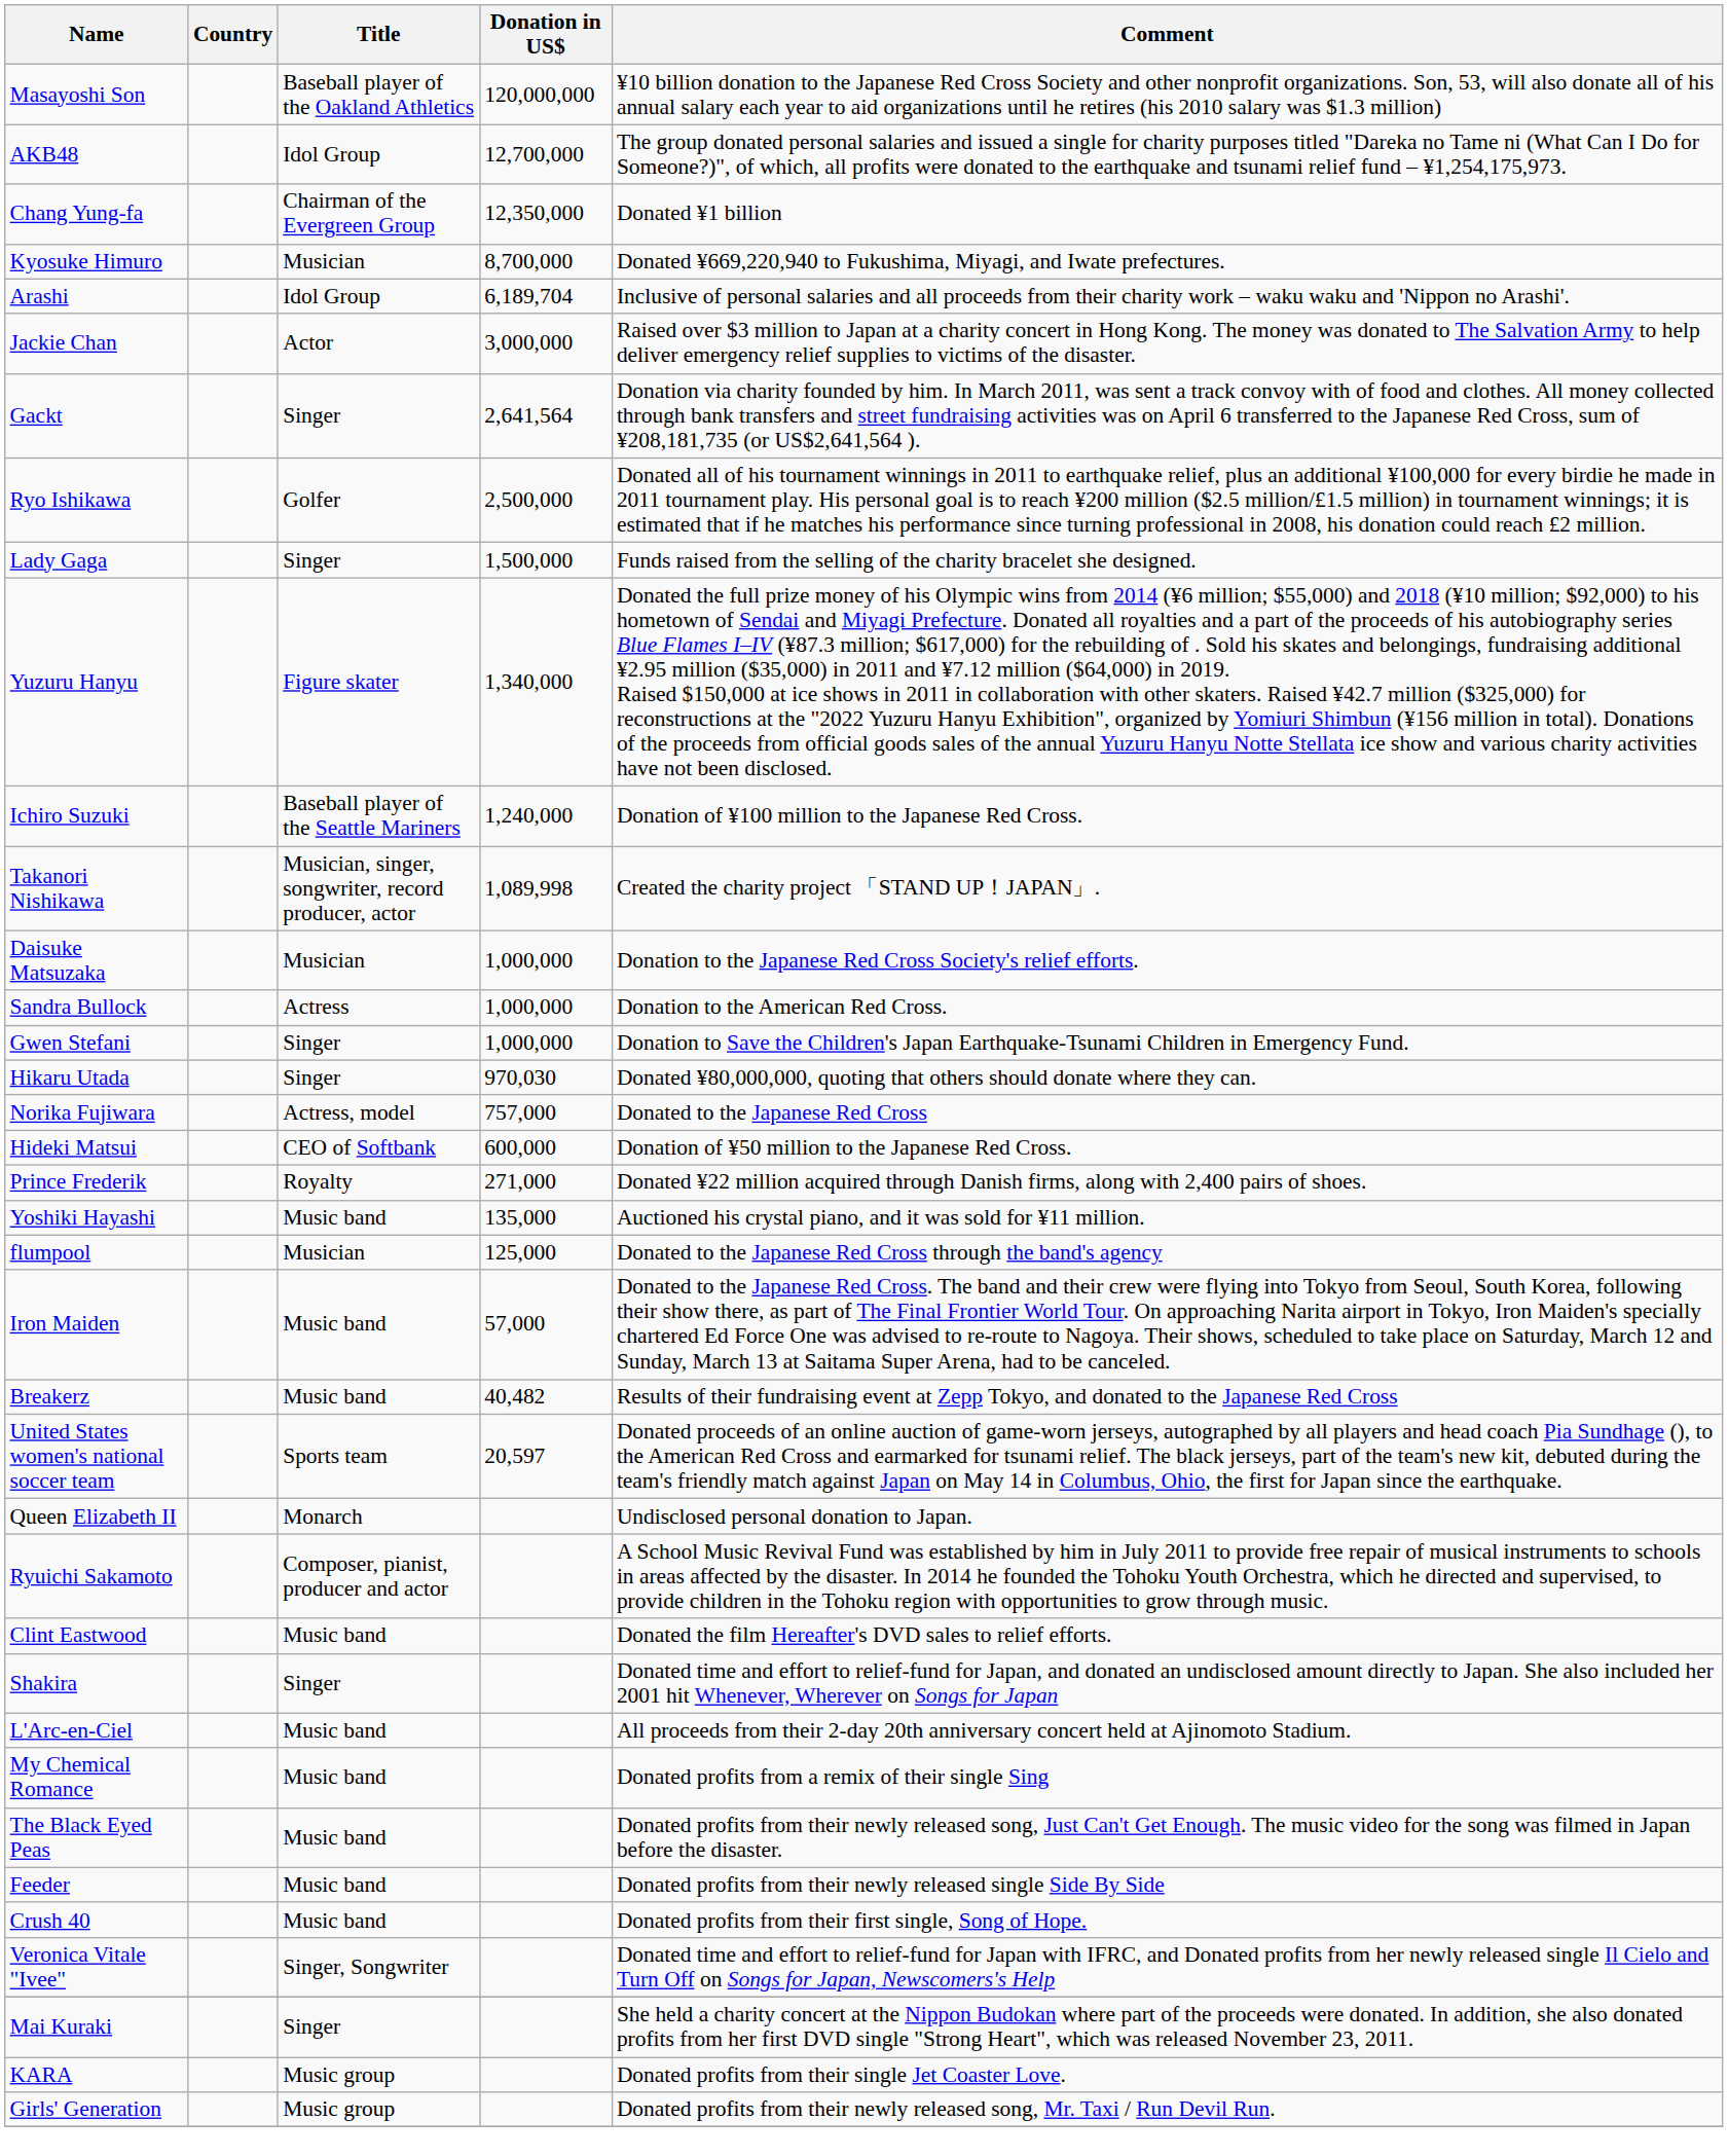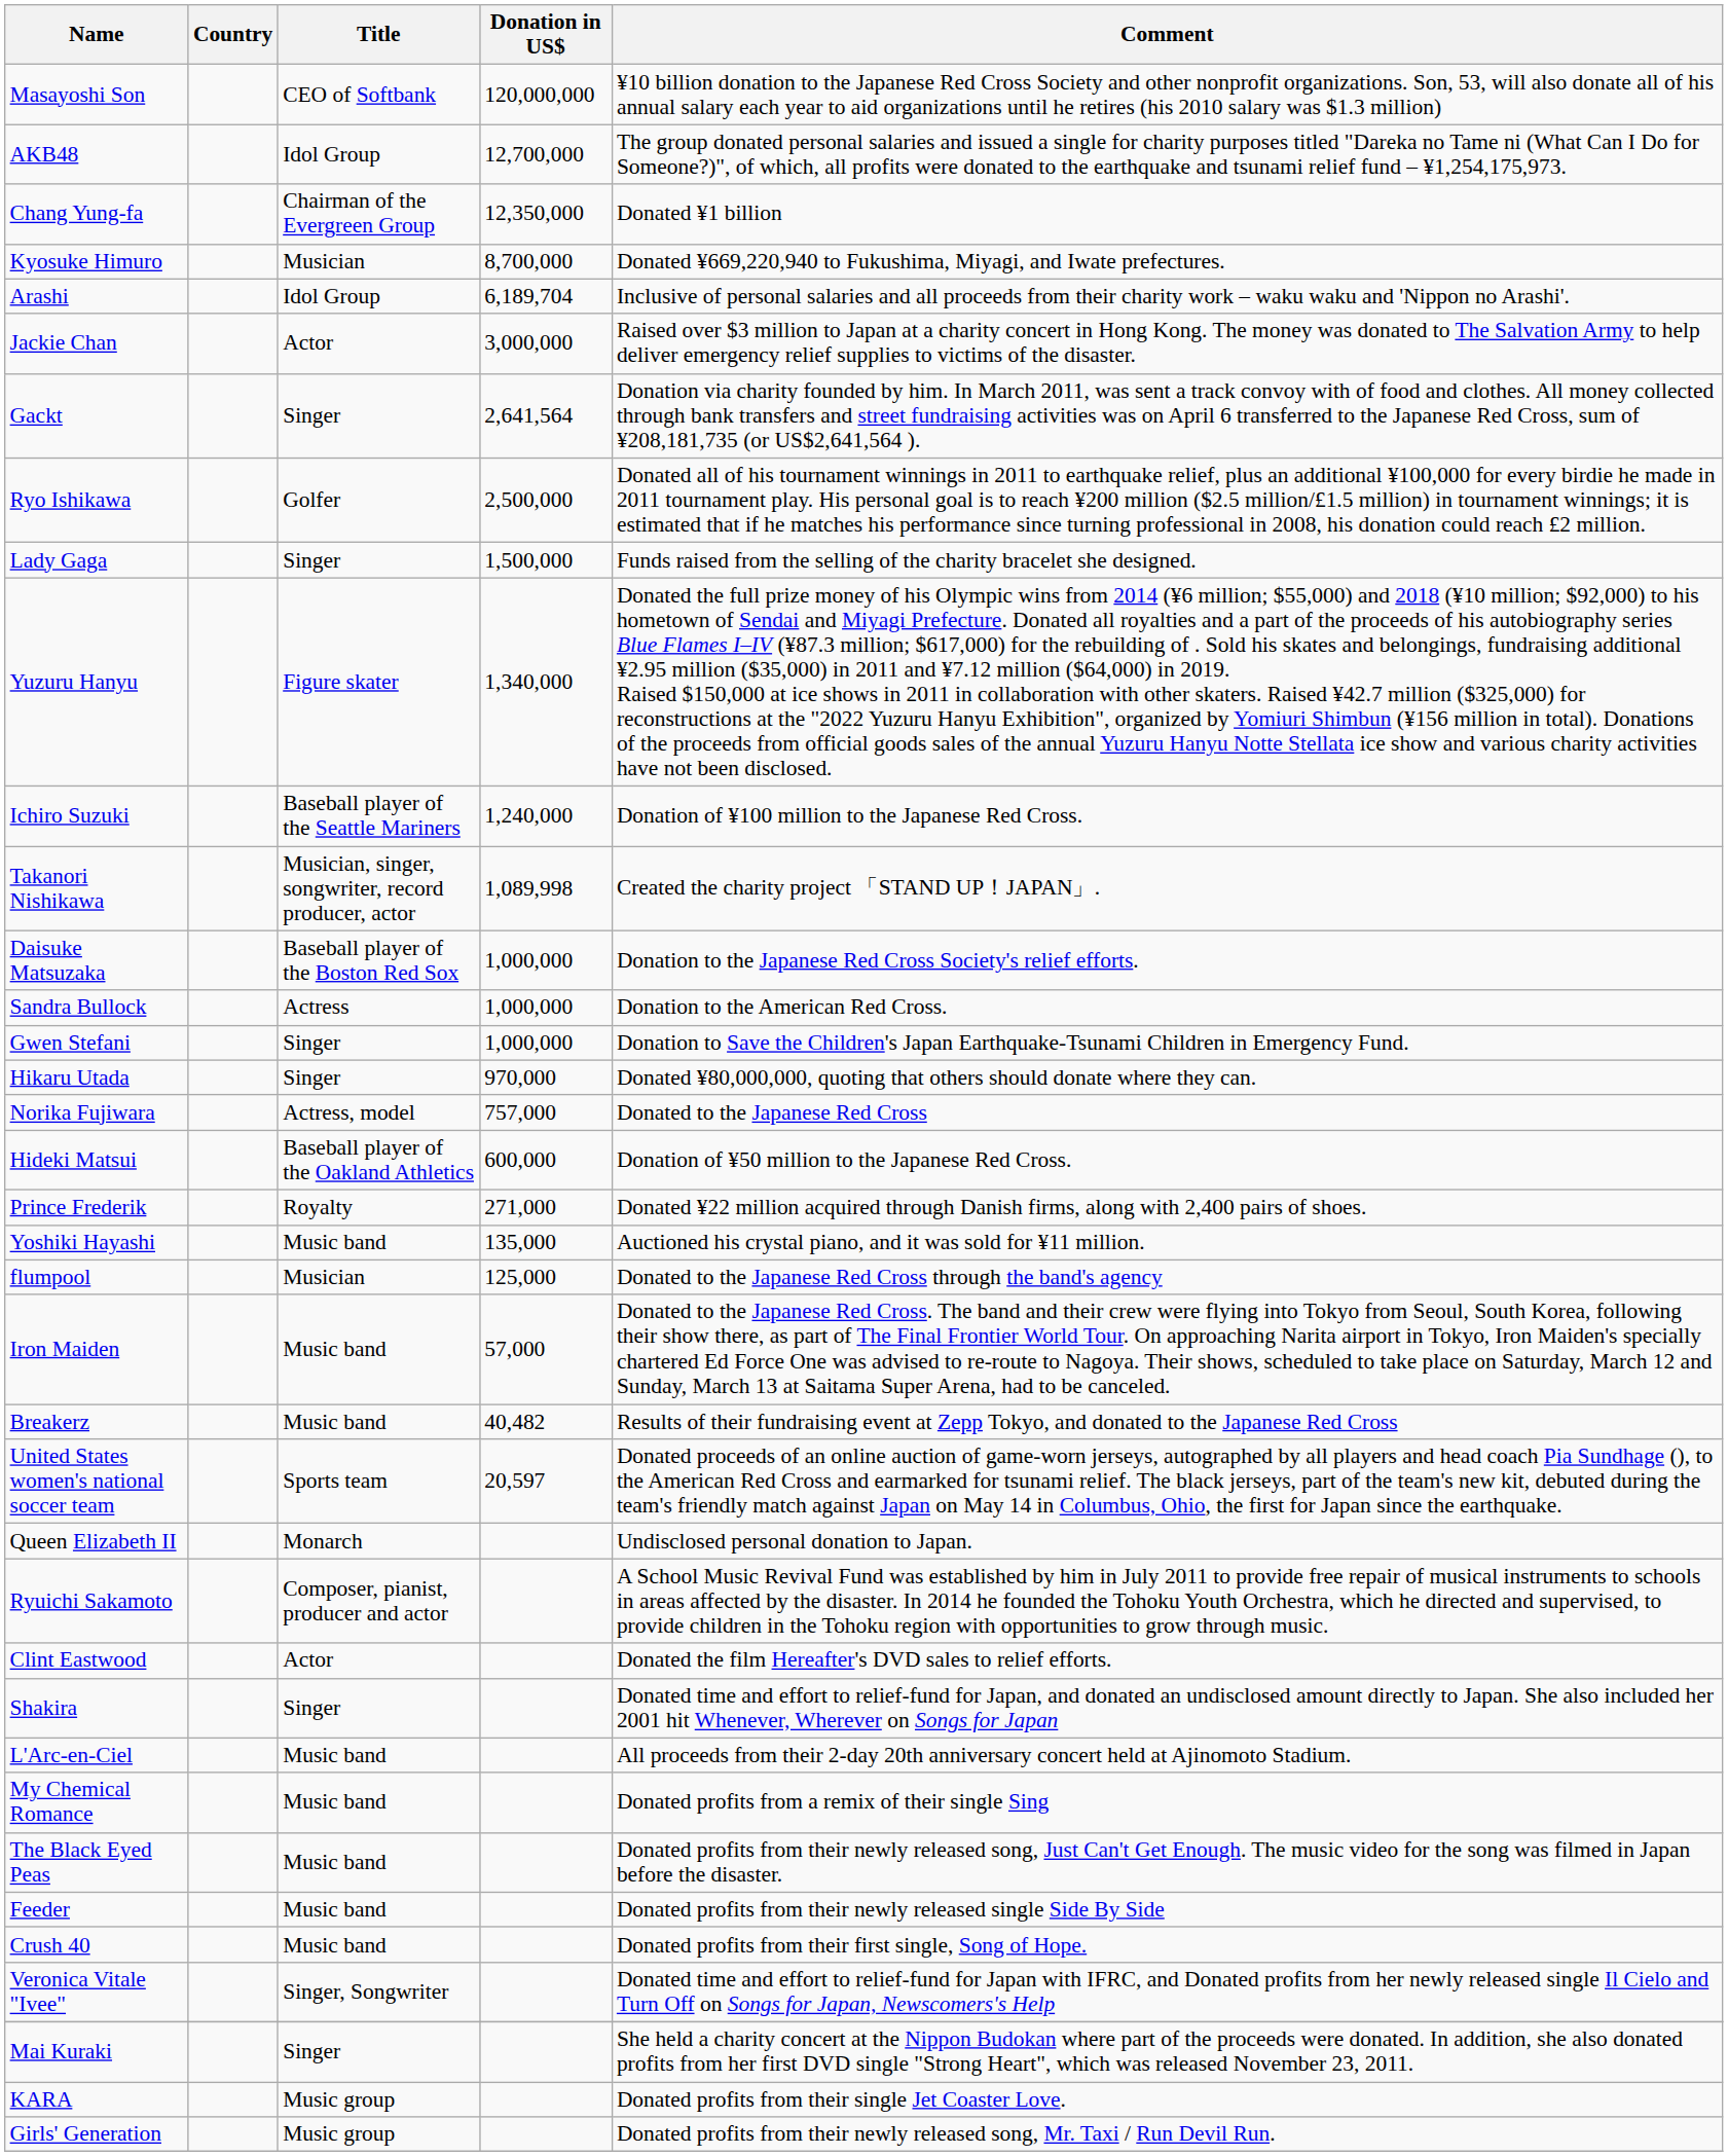 <table class="wikitable sortable">
 <tr>
 <th>Name</th>
 <th>Country</th>
 <th>Title</th>
 <th>Donation in US$</th>
 <th>Comment</th>
 </tr>
 <tr>
 <td><a href='#'>Masayoshi Son</a></td>
 <td></td>
-<td>Baseball player of the <a href='#'>Oakland Athletics</a></td>
+<td>CEO of <a href='#'>Softbank</a></td>
 <td>120,000,000</td>
 <td>¥10 billion donation to the Japanese Red Cross Society and other nonprofit organizations. Son, 53, will also donate all of his annual salary each year to aid organizations until he retires (his 2010 salary was $1.3 million)</td>
 </tr>
 <tr>
 <td><a href='#'>AKB48</a></td>
 <td></td>
 <td>Idol Group</td>
 <td>12,700,000</td>
 <td>The group donated personal salaries and issued a single for charity purposes titled "Dareka no Tame ni (What Can I Do for Someone?)", of which, all profits were donated to the earthquake and tsunami relief fund – ¥1,254,175,973.</td>
 </tr>
 <tr>
 <td><a href='#'>Chang Yung-fa</a></td>
 <td></td>
 <td>Chairman of the <a href='#'>Evergreen Group</a></td>
 <td>12,350,000</td>
 <td>Donated ¥1 billion</td>
 </tr>
 <tr>
 <td><a href='#'>Kyosuke Himuro</a></td>
 <td></td>
 <td>Musician</td>
 <td>8,700,000</td>
 <td>Donated ¥669,220,940 to Fukushima, Miyagi, and Iwate prefectures.</td>
 </tr>
 <tr>
 <td><a href='#'>Arashi</a></td>
 <td></td>
 <td>Idol Group</td>
 <td>6,189,704</td>
 <td>Inclusive of personal salaries and all proceeds from their charity work – waku waku and 'Nippon no Arashi'.</td>
 </tr>
 <tr>
 <td><a href='#'>Jackie Chan</a></td>
 <td></td>
 <td>Actor</td>
 <td>3,000,000</td>
 <td>Raised over $3 million to Japan at a charity concert in Hong Kong. The money was donated to <a href='#'>The Salvation Army</a> to help deliver emergency relief supplies to victims of the disaster.</td>
 </tr>
 <tr>
 <td><a href='#'>Gackt</a></td>
 <td></td>
 <td>Singer</td>
 <td>2,641,564</td>
 <td>Donation via charity founded by him. In March 2011, was sent a track convoy with  of food and clothes. All money collected through bank transfers and <a href='#'>street fundraising</a> activities was on April 6 transferred to the Japanese Red Cross, sum of ¥208,181,735 (or US$2,641,564 ).</td>
 </tr>
 <tr>
 <td><a href='#'>Ryo Ishikawa</a></td>
 <td></td>
 <td>Golfer</td>
 <td>2,500,000</td>
 <td>Donated all of his tournament winnings in 2011 to earthquake relief, plus an additional ¥100,000 for every birdie he made in 2011 tournament play. His personal goal is to reach ¥200 million ($2.5 million/£1.5 million) in tournament winnings; it is estimated that if he matches his performance since turning professional in 2008, his donation could reach £2 million.</td>
 </tr>
 <tr>
 <td><a href='#'>Lady Gaga</a></td>
 <td></td>
 <td>Singer</td>
 <td>1,500,000</td>
 <td>Funds raised from the selling of the charity bracelet she designed.</td>
 </tr>
 <tr>
 <td><a href='#'>Yuzuru Hanyu</a></td>
 <td></td>
 <td><a href='#'>Figure skater</a></td>
 <td>1,340,000</td>
 <td>Donated the full prize money of his Olympic wins from <a href='#'>2014</a> (¥6 million; $55,000) and <a href='#'>2018</a> (¥10 million; $92,000) to his hometown of <a href='#'>Sendai</a> and <a href='#'>Miyagi Prefecture</a>. Donated all royalties and a part of the proceeds of his autobiography series <em><a href='#'>Blue Flames I–IV</a></em> (¥87.3 million; $617,000) for the rebuilding of . Sold his skates and belongings, fundraising additional ¥2.95 million ($35,000) in 2011 and ¥7.12 million ($64,000) in 2019.<br>Raised $150,000 at ice shows in 2011 in collaboration with other skaters. Raised ¥42.7 million ($325,000) for reconstructions at the "2022 Yuzuru Hanyu Exhibition", organized by <a href='#'>Yomiuri Shimbun</a> (¥156 million in total). Donations of the proceeds from official goods sales of the annual <a href='#'>Yuzuru Hanyu Notte Stellata</a> ice show and various charity activities have not been disclosed.</td>
 </tr>
 <tr>
 <td><a href='#'>Ichiro Suzuki</a></td>
 <td></td>
 <td>Baseball player of the <a href='#'>Seattle Mariners</a></td>
 <td>1,240,000</td>
 <td>Donation of ¥100 million to the Japanese Red Cross.</td>
 </tr>
 <tr>
 <td><a href='#'>Takanori Nishikawa</a></td>
 <td></td>
 <td>Musician, singer, songwriter, record producer, actor</td>
 <td>1,089,998</td>
 <td>Created the charity project 「STAND UP！JAPAN」.</td>
 </tr>
 <tr>
 <td><a href='#'>Daisuke Matsuzaka</a></td>
 <td></td>
-<td>Musician</td>
+<td>Baseball player of the <a href='#'>Boston Red Sox</a></td>
 <td>1,000,000</td>
 <td>Donation to the <a href='#'>Japanese Red Cross Society's relief efforts</a>.</td>
 </tr>
 <tr>
 <td><a href='#'>Sandra Bullock</a></td>
 <td></td>
 <td>Actress</td>
 <td>1,000,000</td>
 <td>Donation to the American Red Cross.</td>
 </tr>
 <tr>
 <td><a href='#'>Gwen Stefani</a></td>
 <td></td>
 <td>Singer</td>
 <td>1,000,000</td>
 <td>Donation to <a href='#'>Save the Children</a>'s Japan Earthquake-Tsunami Children in Emergency Fund.</td>
 </tr>
 <tr>
 <td><a href='#'>Hikaru Utada</a></td>
 <td></td>
 <td>Singer</td>
-<td>970,030</td>
+<td>970,000</td>
 <td>Donated ¥80,000,000, quoting that others should donate where they can.</td>
 </tr>
 <tr>
 <td><a href='#'>Norika Fujiwara</a></td>
 <td></td>
 <td>Actress, model</td>
 <td>757,000</td>
 <td>Donated to the <a href='#'>Japanese Red Cross</a></td>
 </tr>
 <tr>
 <td><a href='#'>Hideki Matsui</a></td>
 <td></td>
-<td>CEO of <a href='#'>Softbank</a></td>
+<td>Baseball player of the <a href='#'>Oakland Athletics</a></td>
 <td>600,000</td>
 <td>Donation of ¥50 million to the Japanese Red Cross.</td>
 </tr>
 <tr>
 <td><a href='#'>Prince Frederik</a></td>
 <td></td>
 <td>Royalty</td>
 <td>271,000</td>
 <td>Donated ¥22 million acquired through Danish firms, along with 2,400 pairs of shoes.</td>
 </tr>
 <tr>
 <td><a href='#'>Yoshiki Hayashi</a></td>
 <td></td>
 <td>Music band</td>
 <td>135,000</td>
 <td>Auctioned his crystal piano, and it was sold for ¥11 million.</td>
 </tr>
 <tr>
 <td><a href='#'>flumpool</a></td>
 <td></td>
 <td>Musician</td>
 <td>125,000</td>
 <td>Donated to the <a href='#'>Japanese Red Cross</a> through <a href='#'>the band's agency</a></td>
 </tr>
 <tr>
 <td><a href='#'>Iron Maiden</a></td>
 <td></td>
 <td>Music band</td>
 <td>57,000</td>
 <td>Donated to the <a href='#'>Japanese Red Cross</a>. The band and their crew were flying into Tokyo from Seoul, South Korea, following their show there, as part of <a href='#'>The Final Frontier World Tour</a>. On approaching Narita airport in Tokyo, Iron Maiden's specially chartered Ed Force One was advised to re-route to Nagoya. Their shows, scheduled to take place on Saturday, March 12 and Sunday, March 13 at Saitama Super Arena, had to be canceled.</td>
 </tr>
 <tr>
 <td><a href='#'>Breakerz</a></td>
 <td></td>
 <td>Music band</td>
 <td>40,482</td>
 <td>Results of their fundraising event at <a href='#'>Zepp</a> Tokyo, and donated to the <a href='#'>Japanese Red Cross</a></td>
 </tr>
 <tr>
 <td><a href='#'>United States women's national soccer team</a></td>
 <td></td>
 <td>Sports team</td>
 <td>20,597</td>
 <td>Donated proceeds of an online auction of game-worn jerseys, autographed by all players and head coach <a href='#'>Pia Sundhage</a> (), to the American Red Cross and earmarked for tsunami relief. The black jerseys, part of the team's new kit, debuted during the team's friendly match against <a href='#'>Japan</a> on May 14 in <a href='#'>Columbus, Ohio</a>, the first for Japan since the earthquake.</td>
 </tr>
 <tr>
 <td>Queen <a href='#'>Elizabeth II</a></td>
 <td></td>
 <td>Monarch</td>
 <td></td>
 <td>Undisclosed personal donation to Japan.</td>
 </tr>
 <tr>
 <td><a href='#'>Ryuichi Sakamoto</a></td>
 <td></td>
 <td>Composer, pianist, producer and actor</td>
 <td></td>
 <td>A School Music Revival Fund was established by him in July 2011 to provide free repair of musical instruments to schools in areas affected by the disaster. In 2014 he founded the Tohoku Youth Orchestra, which he directed and supervised, to provide children in the Tohoku region with opportunities to grow through music.</td>
 </tr>
 <tr>
 <td><a href='#'>Clint Eastwood</a></td>
 <td></td>
-<td>Music band</td>
+<td>Actor</td>
 <td></td>
 <td>Donated the film <a href='#'>Hereafter</a>'s DVD sales to relief efforts.</td>
 </tr>
 <tr>
 <td><a href='#'>Shakira</a></td>
 <td></td>
 <td>Singer</td>
 <td></td>
 <td>Donated time and effort to relief-fund for Japan, and donated an undisclosed amount directly to Japan. She also included her 2001 hit <a href='#'>Whenever, Wherever</a> on <em><a href='#'>Songs for Japan</a></em></td>
 </tr>
 <tr>
 <td><a href='#'>L'Arc-en-Ciel</a></td>
 <td></td>
 <td>Music band</td>
 <td></td>
 <td>All proceeds from their 2-day 20th anniversary concert held at Ajinomoto Stadium.</td>
 </tr>
 <tr>
 <td><a href='#'>My Chemical Romance</a></td>
 <td></td>
 <td>Music band</td>
 <td></td>
 <td>Donated profits from a remix of their single <a href='#'>Sing</a></td>
 </tr>
 <tr>
 <td><a href='#'>The Black Eyed Peas</a></td>
 <td></td>
 <td>Music band</td>
 <td></td>
 <td>Donated profits from their newly released song, <a href='#'>Just Can't Get Enough</a>. The music video for the song was filmed in Japan before the disaster.</td>
 </tr>
 <tr>
 <td><a href='#'>Feeder</a></td>
 <td></td>
 <td>Music band</td>
 <td></td>
 <td>Donated profits from their newly released single <a href='#'>Side By Side</a></td>
 </tr>
 <tr>
 <td><a href='#'>Crush 40</a></td>
 <td><br></td>
 <td>Music band</td>
 <td></td>
 <td>Donated profits from their first single, <a href='#'>Song of Hope.</a></td>
 </tr>
 <tr>
 <td><a href='#'>Veronica Vitale "Ivee"</a></td>
 <td></td>
 <td>Singer, Songwriter</td>
 <td></td>
 <td>Donated time and effort to relief-fund for Japan with IFRC, and Donated profits from her newly released single <a href='#'>Il Cielo and Turn Off</a> on <em><a href='#'>Songs for Japan, Newscomers's Help</a></em></td>
 </tr>
 <tr>
 </tr>
 <tr>
 <td><a href='#'>Mai Kuraki</a></td>
 <td></td>
 <td>Singer</td>
 <td></td>
 <td>She held a charity concert at the <a href='#'>Nippon Budokan</a> where part of the proceeds were donated. In addition, she also donated profits from her first DVD single "Strong Heart", which was released November 23, 2011.</td>
 </tr>
 <tr>
 <td><a href='#'>KARA</a></td>
 <td></td>
 <td>Music group</td>
 <td></td>
 <td>Donated profits from their single <a href='#'>Jet Coaster Love</a>.</td>
 </tr>
 <tr>
 <td><a href='#'>Girls' Generation</a></td>
 <td></td>
 <td>Music group</td>
 <td></td>
 <td>Donated profits from their newly released song, <a href='#'>Mr. Taxi</a> / <a href='#'>Run Devil Run</a>.</td>
 </tr>
 <tr>
 </tr>
 </table>
